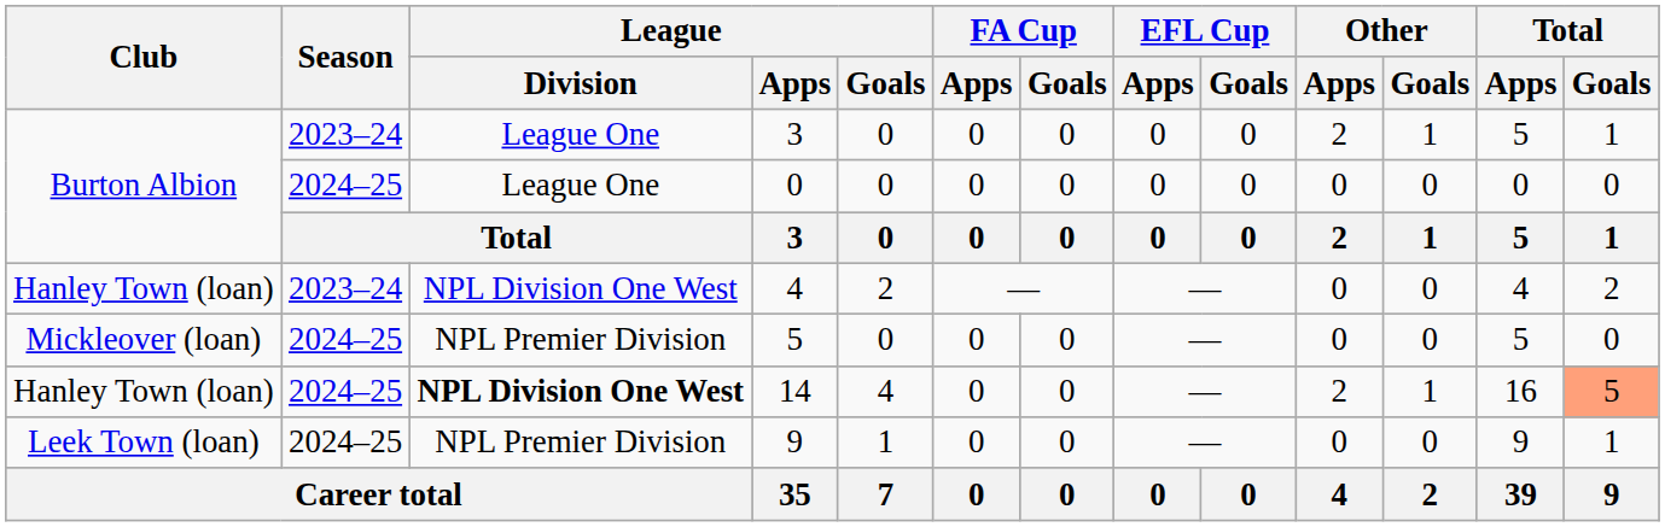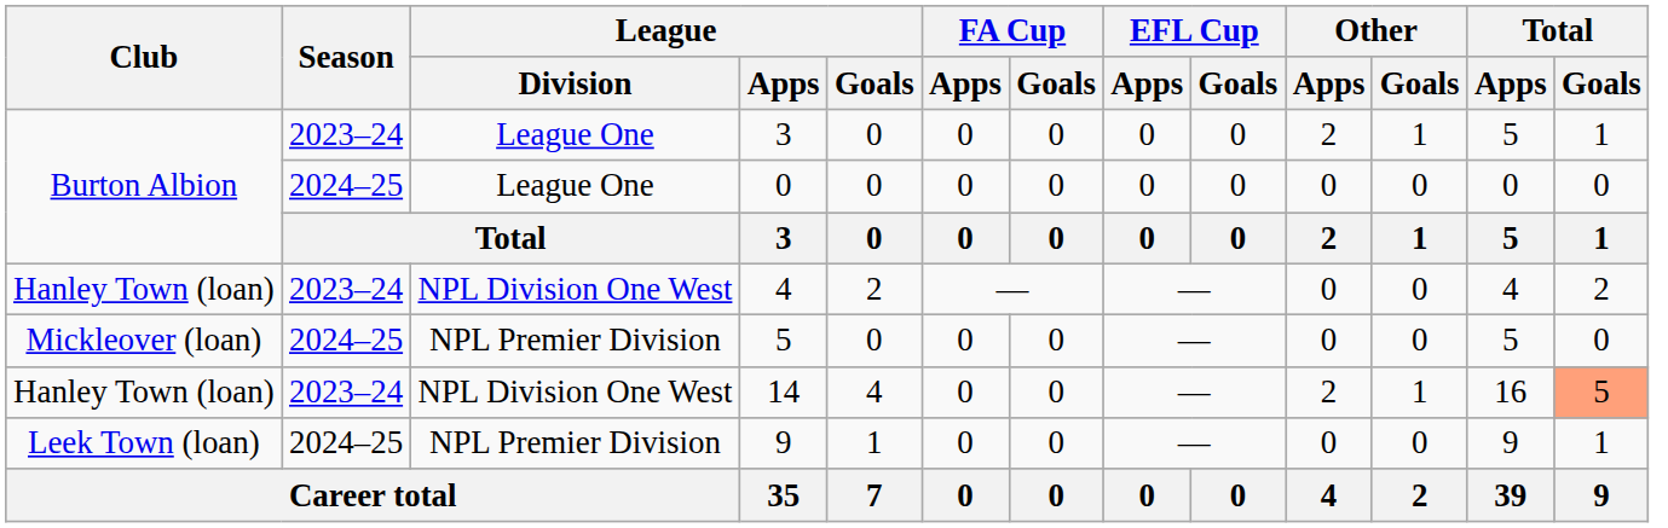 <table class="wikitable" style="text-align:center;">
 <tr>
 <th rowspan="2">Club</th>
 <th rowspan="2">Season</th>
 <th colspan="3">League</th>
 <th colspan="2"><a href='#'>FA Cup</a></th>
 <th colspan="2"><a href='#'>EFL Cup</a></th>
 <th colspan="2">Other</th>
 <th colspan="2">Total</th>
 </tr>
 <tr>
 <th>Division</th>
 <th>Apps</th>
 <th>Goals</th>
 <th>Apps</th>
 <th>Goals</th>
 <th>Apps</th>
 <th>Goals</th>
 <th>Apps</th>
 <th>Goals</th>
 <th>Apps</th>
 <th>Goals</th>
 </tr>
 <tr>
 <td rowspan="3"><a href='#'>Burton Albion</a></td>
 <td><a href='#'>2023–24</a></td>
 <td><a href='#'>League One</a></td>
 <td>3</td>
 <td>0</td>
 <td>0</td>
 <td>0</td>
 <td>0</td>
 <td>0</td>
 <td>2</td>
 <td>1</td>
 <td>5</td>
 <td>1</td>
 </tr>
 <tr>
 <td><a href='#'>2024–25</a></td>
 <td>League One</td>
 <td>0</td>
 <td>0</td>
 <td>0</td>
 <td>0</td>
 <td>0</td>
 <td>0</td>
 <td>0</td>
 <td>0</td>
 <td>0</td>
 <td>0</td>
 </tr>
 <tr>
 <th colspan="2">Total</th>
 <th>3</th>
 <th>0</th>
 <th>0</th>
 <th>0</th>
 <th>0</th>
 <th>0</th>
 <th>2</th>
 <th>1</th>
 <th>5</th>
 <th>1</th>
 </tr>
 <tr>
 <td><a href='#'>Hanley Town</a> (loan)</td>
 <td><a href='#'>2023–24</a></td>
 <td><a href='#'>NPL Division One West</a></td>
 <td>4</td>
 <td>2</td>
 <td colspan="2">—</td>
 <td colspan="2">—</td>
 <td>0</td>
 <td>0</td>
 <td>4</td>
 <td>2</td>
 </tr>
 <tr>
 <td><a href='#'>Mickleover</a> (loan)</td>
 <td><a href='#'>2024–25</a></td>
 <td>NPL Premier Division</td>
 <td>5</td>
 <td>0</td>
 <td>0</td>
 <td>0</td>
 <td colspan="2">—</td>
 <td>0</td>
 <td>0</td>
 <td>5</td>
 <td>0</td>
 </tr>
 <tr>
 <td>Hanley Town (loan)</td>
-<td><a href='#'>2024–25</a></td>
-<td><strong>NPL Division One West</strong></td>
+<td><a href='#'>2023–24</a></td>
+<td>NPL Division One West</td>
 <td>14</td>
 <td>4</td>
 <td>0</td>
 <td>0</td>
 <td colspan="2">—</td>
 <td>2</td>
 <td>1</td>
 <td>16</td>
 <td style="background: lightsalmon;">5</td>
 </tr>
 <tr>
 <td><a href='#'>Leek Town</a> (loan)</td>
 <td>2024–25</td>
 <td>NPL Premier Division</td>
 <td>9</td>
 <td>1</td>
 <td>0</td>
 <td>0</td>
 <td colspan="2">—</td>
 <td>0</td>
 <td>0</td>
 <td>9</td>
 <td>1</td>
 </tr>
 <tr>
 <th colspan="3">Career total</th>
 <th>35</th>
 <th>7</th>
 <th>0</th>
 <th>0</th>
 <th>0</th>
 <th>0</th>
 <th>4</th>
 <th>2</th>
 <th>39</th>
 <th>9</th>
 </tr>
 </table>
